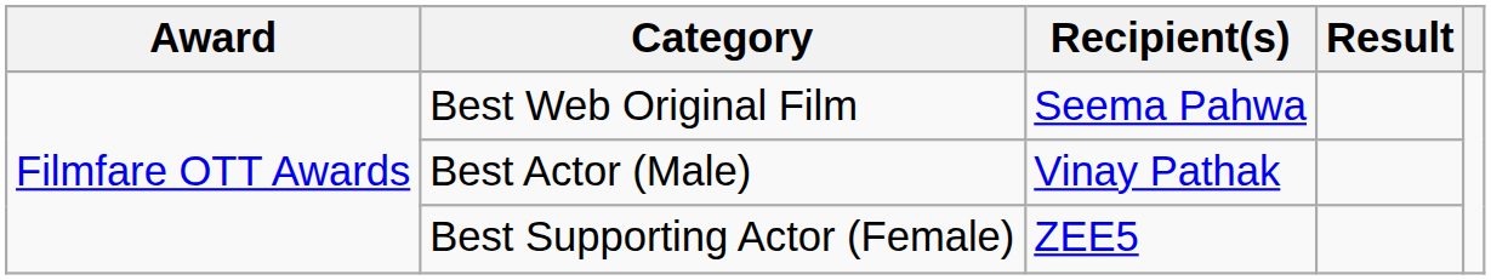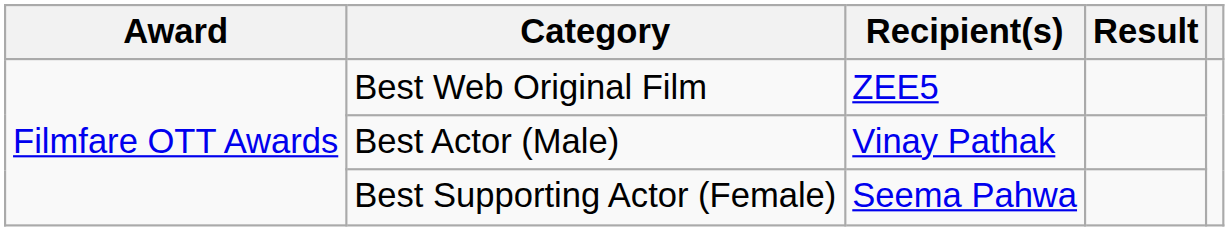 <table class="wikitable sortable">
 <tr>
 <th>Award</th>
 <th>Category</th>
 <th>Recipient(s)</th>
 <th>Result</th>
 <th class="unsortable"></th>
 </tr>
 <tr>
 <td rowspan="3"><a href='#'>Filmfare OTT Awards</a></td>
 <td>Best Web Original Film</td>
-<td><a href='#'>Seema Pahwa</a></td>
+<td><a href='#'>ZEE5</a></td>
 <td></td>
 <td rowspan="3"></td>
 </tr>
 <tr>
 <td>Best Actor (Male)</td>
 <td><a href='#'>Vinay Pathak</a></td>
 <td></td>
 </tr>
 <tr>
 <td>Best Supporting Actor (Female)</td>
-<td><a href='#'>ZEE5</a></td>
+<td><a href='#'>Seema Pahwa</a></td>
 <td></td>
 </tr>
 </table>
